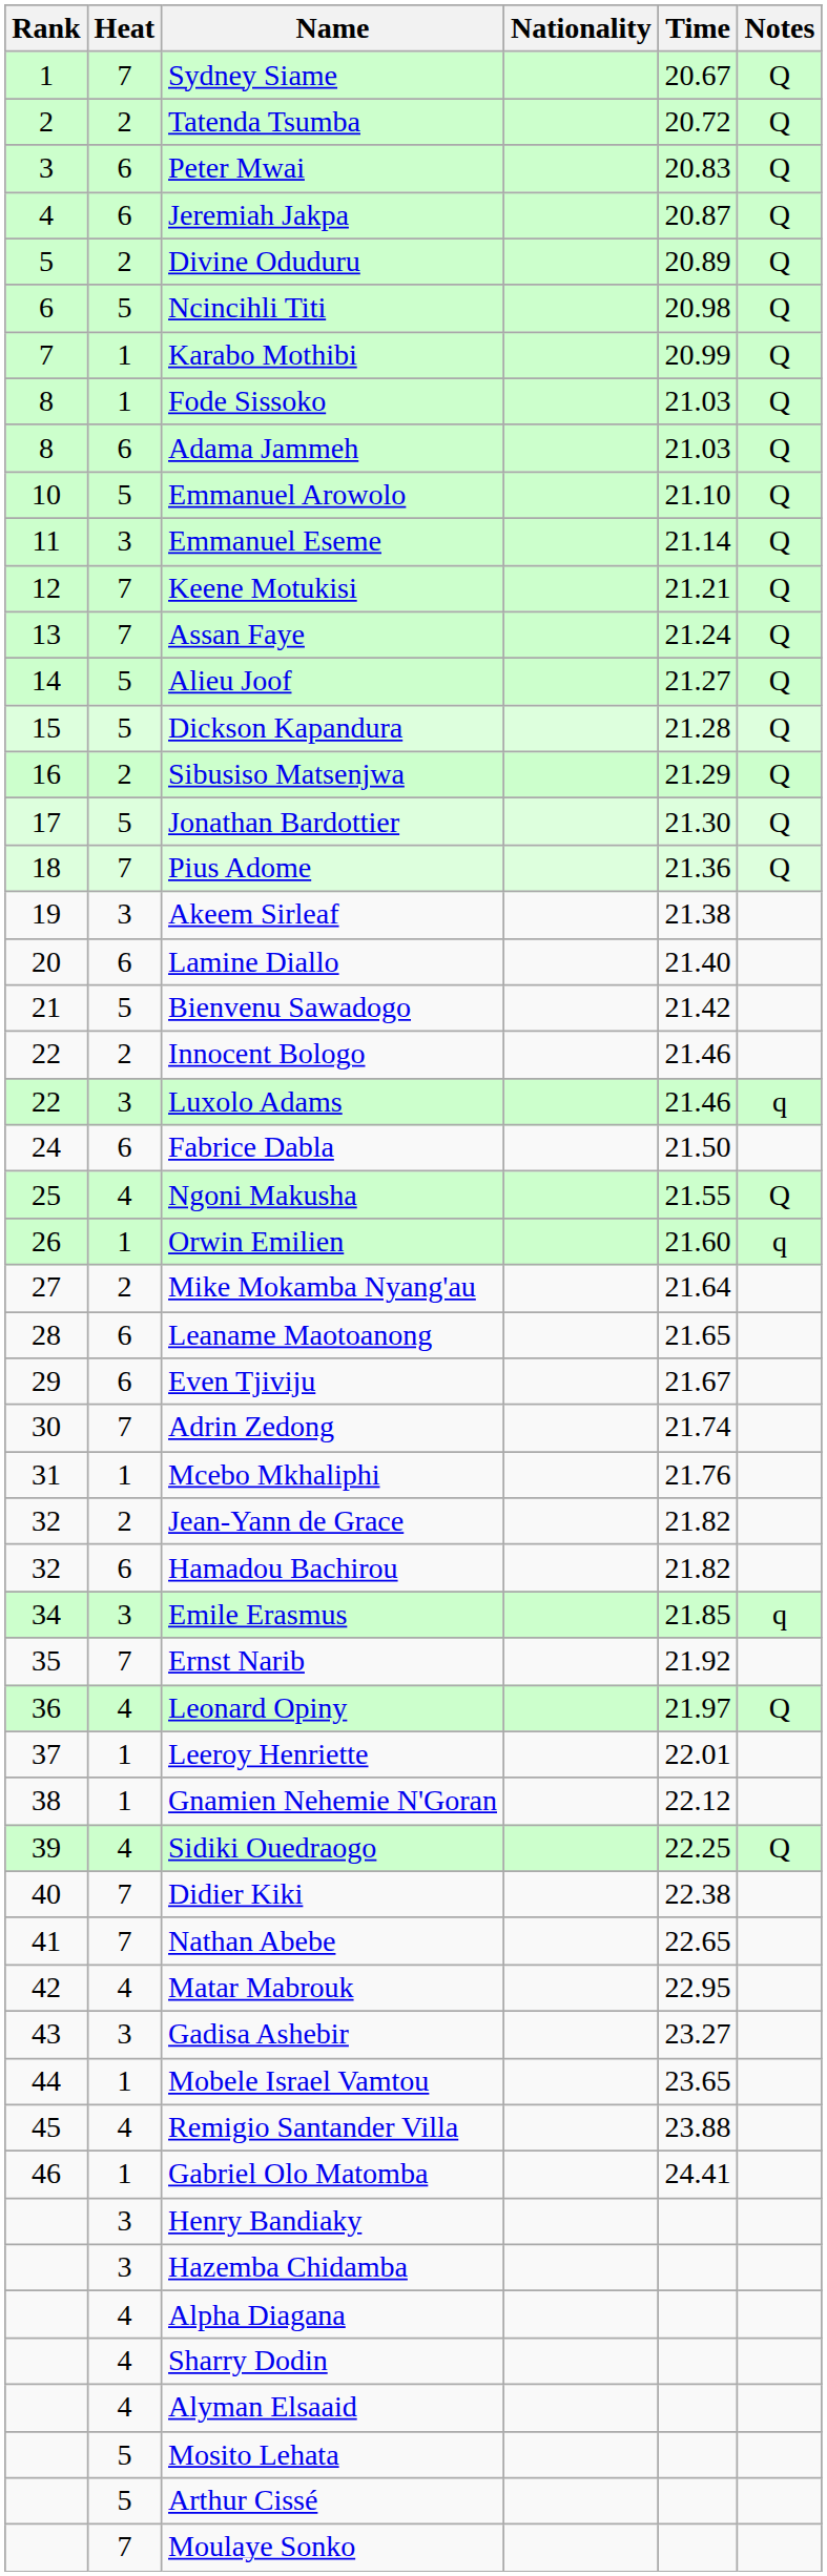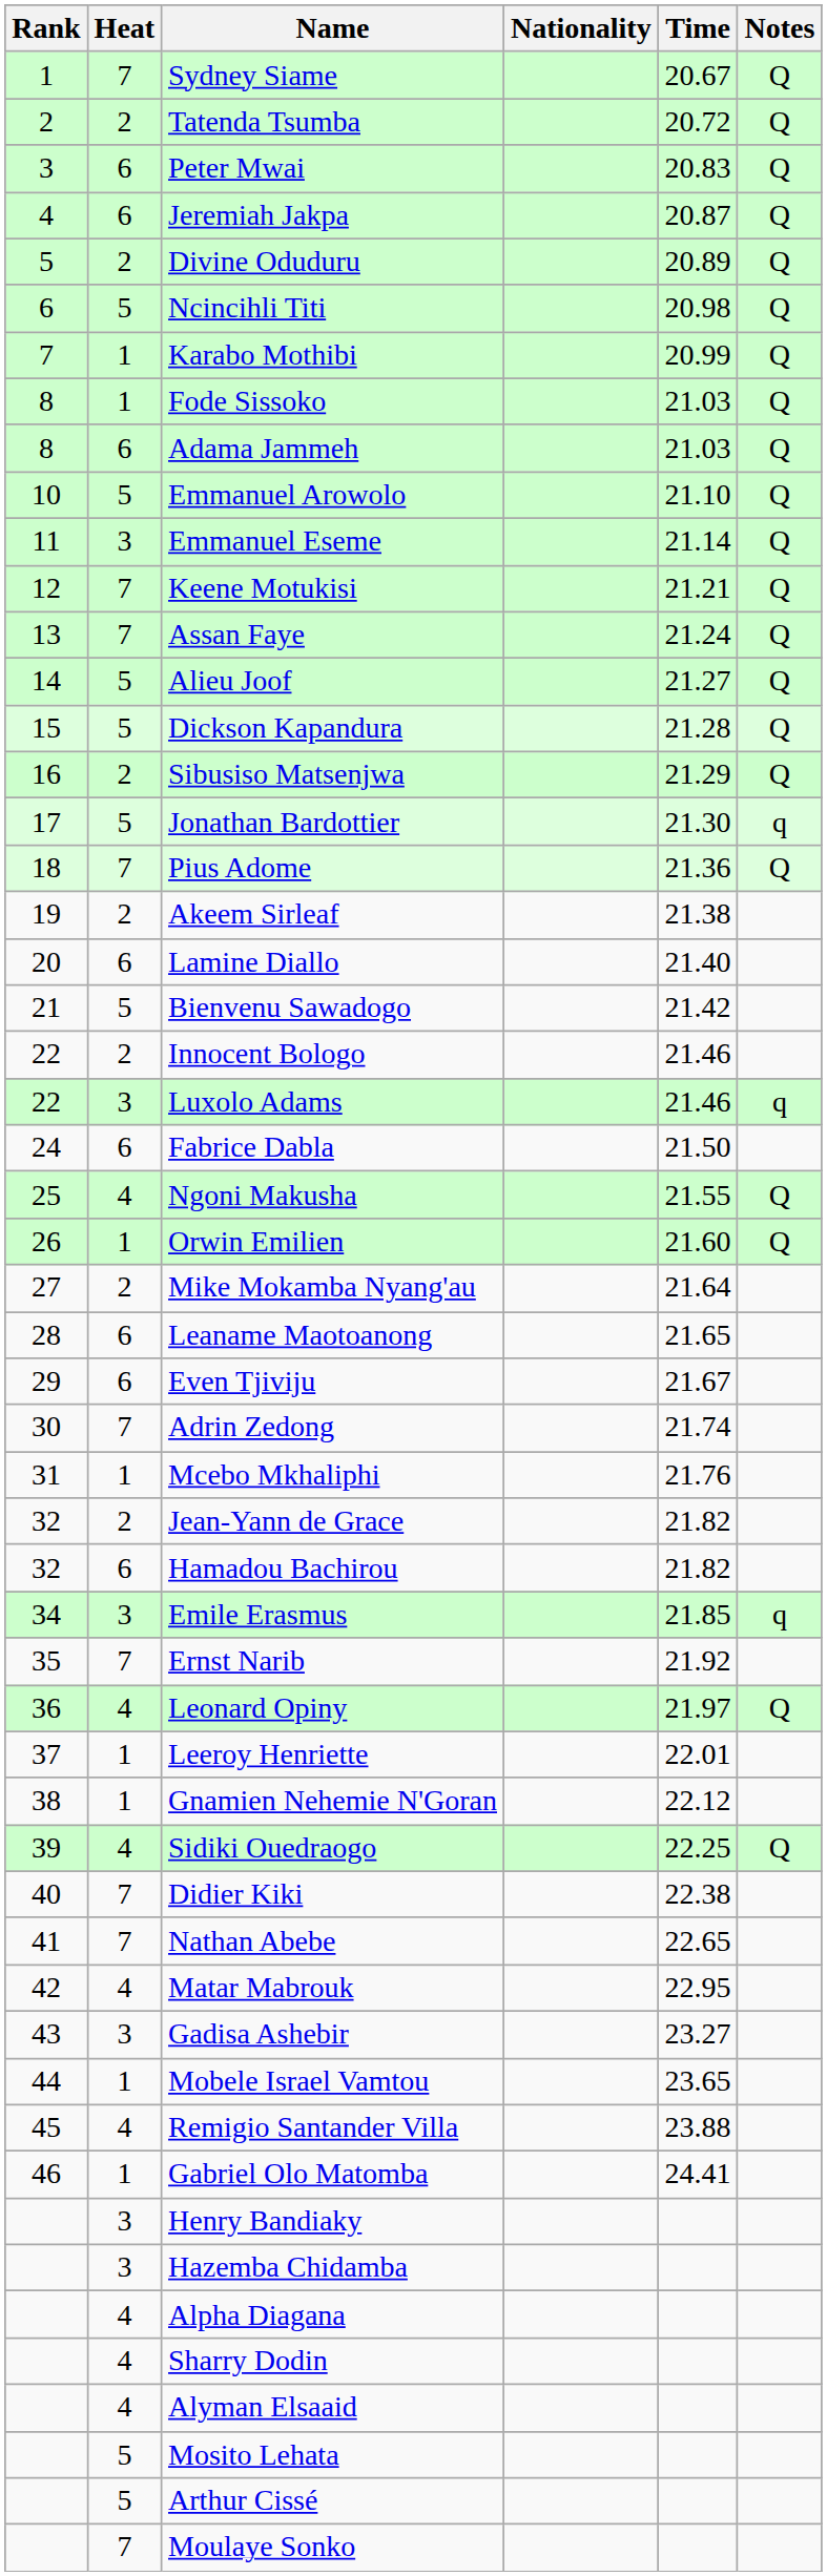 <table class="wikitable sortable" style="text-align:center">
 <tr>
 <th>Rank</th>
 <th>Heat</th>
 <th>Name</th>
 <th>Nationality</th>
 <th>Time</th>
 <th>Notes</th>
 </tr>
 <tr bgcolor=ccffcc>
 <td>1</td>
 <td>7</td>
 <td align=left><a href='#'>Sydney Siame</a></td>
 <td align=left></td>
 <td>20.67</td>
 <td>Q</td>
 </tr>
 <tr bgcolor=ccffcc>
 <td>2</td>
 <td>2</td>
 <td align=left><a href='#'>Tatenda Tsumba</a></td>
 <td align=left></td>
 <td>20.72</td>
 <td>Q</td>
 </tr>
 <tr bgcolor=ccffcc>
 <td>3</td>
 <td>6</td>
 <td align=left><a href='#'>Peter Mwai</a></td>
 <td align=left></td>
 <td>20.83</td>
 <td>Q</td>
 </tr>
 <tr bgcolor=ccffcc>
 <td>4</td>
 <td>6</td>
 <td align=left><a href='#'>Jeremiah Jakpa</a></td>
 <td align=left></td>
 <td>20.87</td>
 <td>Q</td>
 </tr>
 <tr bgcolor=ccffcc>
 <td>5</td>
 <td>2</td>
 <td align=left><a href='#'>Divine Oduduru</a></td>
 <td align=left></td>
 <td>20.89</td>
 <td>Q</td>
 </tr>
 <tr bgcolor=ccffcc>
 <td>6</td>
 <td>5</td>
 <td align=left><a href='#'>Ncincihli Titi</a></td>
 <td align=left></td>
 <td>20.98</td>
 <td>Q</td>
 </tr>
 <tr bgcolor=ccffcc>
 <td>7</td>
 <td>1</td>
 <td align=left><a href='#'>Karabo Mothibi</a></td>
 <td align=left></td>
 <td>20.99</td>
 <td>Q</td>
 </tr>
 <tr bgcolor=ccffcc>
 <td>8</td>
 <td>1</td>
 <td align=left><a href='#'>Fode Sissoko</a></td>
 <td align=left></td>
 <td>21.03</td>
 <td>Q</td>
 </tr>
 <tr bgcolor=ccffcc>
 <td>8</td>
 <td>6</td>
 <td align=left><a href='#'>Adama Jammeh</a></td>
 <td align=left></td>
 <td>21.03</td>
 <td>Q</td>
 </tr>
 <tr bgcolor=ccffcc>
 <td>10</td>
 <td>5</td>
 <td align=left><a href='#'>Emmanuel Arowolo</a></td>
 <td align=left></td>
 <td>21.10</td>
 <td>Q</td>
 </tr>
 <tr bgcolor=ccffcc>
 <td>11</td>
 <td>3</td>
 <td align=left><a href='#'>Emmanuel Eseme</a></td>
 <td align=left></td>
 <td>21.14</td>
 <td>Q</td>
 </tr>
 <tr bgcolor=ccffcc>
 <td>12</td>
 <td>7</td>
 <td align=left><a href='#'>Keene Motukisi</a></td>
 <td align=left></td>
 <td>21.21</td>
 <td>Q</td>
 </tr>
 <tr bgcolor=ccffcc>
 <td>13</td>
 <td>7</td>
 <td align=left><a href='#'>Assan Faye</a></td>
 <td align=left></td>
 <td>21.24</td>
 <td>Q</td>
 </tr>
 <tr bgcolor=ccffcc>
 <td>14</td>
 <td>5</td>
 <td align=left><a href='#'>Alieu Joof</a></td>
 <td align=left></td>
 <td>21.27</td>
 <td>Q</td>
 </tr>
 <tr bgcolor=ddffdd>
 <td>15</td>
 <td>5</td>
 <td align=left><a href='#'>Dickson Kapandura</a></td>
 <td align=left></td>
 <td>21.28</td>
 <td>Q</td>
 </tr>
 <tr bgcolor=ccffcc>
 <td>16</td>
 <td>2</td>
 <td align=left><a href='#'>Sibusiso Matsenjwa</a></td>
 <td align=left></td>
 <td>21.29</td>
 <td>Q</td>
 </tr>
 <tr bgcolor=ddffdd>
 <td>17</td>
 <td>5</td>
 <td align=left><a href='#'>Jonathan Bardottier</a></td>
 <td align=left></td>
 <td>21.30</td>
-<td>Q</td>
+<td>q</td>
 </tr>
 <tr bgcolor=ddffdd>
 <td>18</td>
 <td>7</td>
 <td align=left><a href='#'>Pius Adome</a></td>
 <td align=left></td>
 <td>21.36</td>
 <td>Q</td>
 </tr>
 <tr>
 <td>19</td>
-<td>3</td>
+<td>2</td>
 <td align=left><a href='#'>Akeem Sirleaf</a></td>
 <td align=left></td>
 <td>21.38</td>
 <td></td>
 </tr>
 <tr>
 <td>20</td>
 <td>6</td>
 <td align=left><a href='#'>Lamine Diallo</a></td>
 <td align=left></td>
 <td>21.40</td>
 <td></td>
 </tr>
 <tr>
 <td>21</td>
 <td>5</td>
 <td align=left><a href='#'>Bienvenu Sawadogo</a></td>
 <td align=left></td>
 <td>21.42</td>
 <td></td>
 </tr>
 <tr>
 <td>22</td>
 <td>2</td>
 <td align=left><a href='#'>Innocent Bologo</a></td>
 <td align=left></td>
 <td>21.46</td>
 <td></td>
 </tr>
 <tr bgcolor=ccffcc>
 <td>22</td>
 <td>3</td>
 <td align=left><a href='#'>Luxolo Adams</a></td>
 <td align=left></td>
 <td>21.46</td>
 <td>q</td>
 </tr>
 <tr>
 <td>24</td>
 <td>6</td>
 <td align=left><a href='#'>Fabrice Dabla</a></td>
 <td align=left></td>
 <td>21.50</td>
 <td></td>
 </tr>
 <tr bgcolor=ccffcc>
 <td>25</td>
 <td>4</td>
 <td align=left><a href='#'>Ngoni Makusha</a></td>
 <td align=left></td>
 <td>21.55</td>
 <td>Q</td>
 </tr>
 <tr bgcolor=ccffcc>
 <td>26</td>
 <td>1</td>
 <td align=left><a href='#'>Orwin Emilien</a></td>
 <td align=left></td>
 <td>21.60</td>
-<td>q</td>
+<td>Q</td>
 </tr>
 <tr>
 <td>27</td>
 <td>2</td>
 <td align=left><a href='#'>Mike Mokamba Nyang'au</a></td>
 <td align=left></td>
 <td>21.64</td>
 <td></td>
 </tr>
 <tr>
 <td>28</td>
 <td>6</td>
 <td align=left><a href='#'>Leaname Maotoanong</a></td>
 <td align=left></td>
 <td>21.65</td>
 <td></td>
 </tr>
 <tr>
 <td>29</td>
 <td>6</td>
 <td align=left><a href='#'>Even Tjiviju</a></td>
 <td align=left></td>
 <td>21.67</td>
 <td></td>
 </tr>
 <tr>
 <td>30</td>
 <td>7</td>
 <td align=left><a href='#'>Adrin Zedong</a></td>
 <td align=left></td>
 <td>21.74</td>
 <td></td>
 </tr>
 <tr>
 <td>31</td>
 <td>1</td>
 <td align=left><a href='#'>Mcebo Mkhaliphi</a></td>
 <td align=left></td>
 <td>21.76</td>
 <td></td>
 </tr>
 <tr>
 <td>32</td>
 <td>2</td>
 <td align=left><a href='#'>Jean-Yann de Grace</a></td>
 <td align=left></td>
 <td>21.82</td>
 <td></td>
 </tr>
 <tr>
 <td>32</td>
 <td>6</td>
 <td align=left><a href='#'>Hamadou Bachirou</a></td>
 <td align=left></td>
 <td>21.82</td>
 <td></td>
 </tr>
 <tr bgcolor=ccffcc>
 <td>34</td>
 <td>3</td>
 <td align=left><a href='#'>Emile Erasmus</a></td>
 <td align=left></td>
 <td>21.85</td>
 <td>q</td>
 </tr>
 <tr>
 <td>35</td>
 <td>7</td>
 <td align=left><a href='#'>Ernst Narib</a></td>
 <td align=left></td>
 <td>21.92</td>
 <td></td>
 </tr>
 <tr bgcolor=ccffcc>
 <td>36</td>
 <td>4</td>
 <td align=left><a href='#'>Leonard Opiny</a></td>
 <td align=left></td>
 <td>21.97</td>
 <td>Q</td>
 </tr>
 <tr>
 <td>37</td>
 <td>1</td>
 <td align=left><a href='#'>Leeroy Henriette</a></td>
 <td align=left></td>
 <td>22.01</td>
 <td></td>
 </tr>
 <tr>
 <td>38</td>
 <td>1</td>
 <td align=left><a href='#'>Gnamien Nehemie N'Goran</a></td>
 <td align=left></td>
 <td>22.12</td>
 <td></td>
 </tr>
 <tr bgcolor=ccffcc>
 <td>39</td>
 <td>4</td>
 <td align=left><a href='#'>Sidiki Ouedraogo</a></td>
 <td align=left></td>
 <td>22.25</td>
 <td>Q</td>
 </tr>
 <tr>
 <td>40</td>
 <td>7</td>
 <td align=left><a href='#'>Didier Kiki</a></td>
 <td align=left></td>
 <td>22.38</td>
 <td></td>
 </tr>
 <tr>
 <td>41</td>
 <td>7</td>
 <td align=left><a href='#'>Nathan Abebe</a></td>
 <td align=left></td>
 <td>22.65</td>
 <td></td>
 </tr>
 <tr>
 <td>42</td>
 <td>4</td>
 <td align=left><a href='#'>Matar Mabrouk</a></td>
 <td align=left></td>
 <td>22.95</td>
 <td></td>
 </tr>
 <tr>
 <td>43</td>
 <td>3</td>
 <td align=left><a href='#'>Gadisa Ashebir</a></td>
 <td align=left></td>
 <td>23.27</td>
 <td></td>
 </tr>
 <tr>
 <td>44</td>
 <td>1</td>
 <td align=left><a href='#'>Mobele Israel Vamtou</a></td>
 <td align=left></td>
 <td>23.65</td>
 <td></td>
 </tr>
 <tr>
 <td>45</td>
 <td>4</td>
 <td align=left><a href='#'>Remigio Santander Villa</a></td>
 <td align=left></td>
 <td>23.88</td>
 <td></td>
 </tr>
 <tr>
 <td>46</td>
 <td>1</td>
 <td align=left><a href='#'>Gabriel Olo Matomba</a></td>
 <td align=left></td>
 <td>24.41</td>
 <td></td>
 </tr>
 <tr>
 <td></td>
 <td>3</td>
 <td align=left><a href='#'>Henry Bandiaky</a></td>
 <td align=left></td>
 <td></td>
 <td></td>
 </tr>
 <tr>
 <td></td>
 <td>3</td>
 <td align=left><a href='#'>Hazemba Chidamba</a></td>
 <td align=left></td>
 <td></td>
 <td></td>
 </tr>
 <tr>
 <td></td>
 <td>4</td>
 <td align=left><a href='#'>Alpha Diagana</a></td>
 <td align=left></td>
 <td></td>
 <td></td>
 </tr>
 <tr>
 <td></td>
 <td>4</td>
 <td align=left><a href='#'>Sharry Dodin</a></td>
 <td align=left></td>
 <td></td>
 <td></td>
 </tr>
 <tr>
 <td></td>
 <td>4</td>
 <td align=left><a href='#'>Alyman Elsaaid</a></td>
 <td align=left></td>
 <td></td>
 <td></td>
 </tr>
 <tr>
 <td></td>
 <td>5</td>
 <td align=left><a href='#'>Mosito Lehata</a></td>
 <td align=left></td>
 <td></td>
 <td></td>
 </tr>
 <tr>
 <td></td>
 <td>5</td>
 <td align=left><a href='#'>Arthur Cissé</a></td>
 <td align=left></td>
 <td></td>
 <td></td>
 </tr>
 <tr>
 <td></td>
 <td>7</td>
 <td align=left><a href='#'>Moulaye Sonko</a></td>
 <td align=left></td>
 <td></td>
 <td></td>
 </tr>
 </table>
